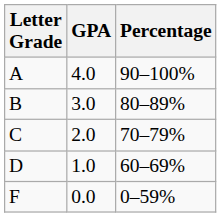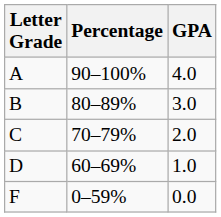 <table class="wikitable">
 <tr>
 <th>Letter<br>Grade</th>
+<th>Percentage</th>
 <th>GPA</th>
-<th>Percentage</th>
 </tr>
 <tr>
 <td>A</td>
+<td>90–100%</td>
 <td>4.0</td>
-<td>90–100%</td>
 </tr>
 <tr>
 <td>B</td>
+<td>80–89%</td>
 <td>3.0</td>
-<td>80–89%</td>
 </tr>
 <tr>
 <td>C</td>
+<td>70–79%</td>
 <td>2.0</td>
-<td>70–79%</td>
 </tr>
 <tr>
 <td>D</td>
+<td>60–69%</td>
 <td>1.0</td>
-<td>60–69%</td>
 </tr>
 <tr>
 <td>F</td>
+<td>0–59%</td>
 <td>0.0</td>
-<td>0–59%</td>
 </tr>
 </table>
